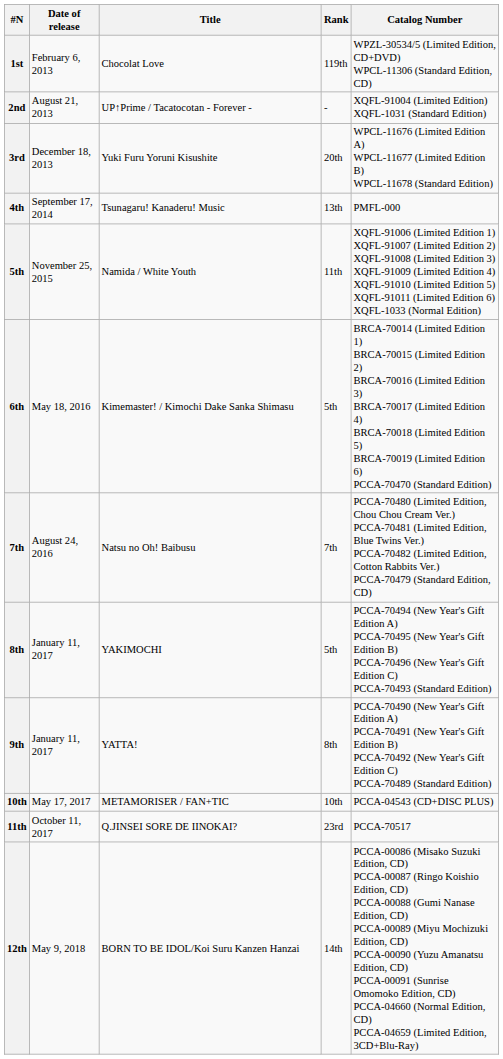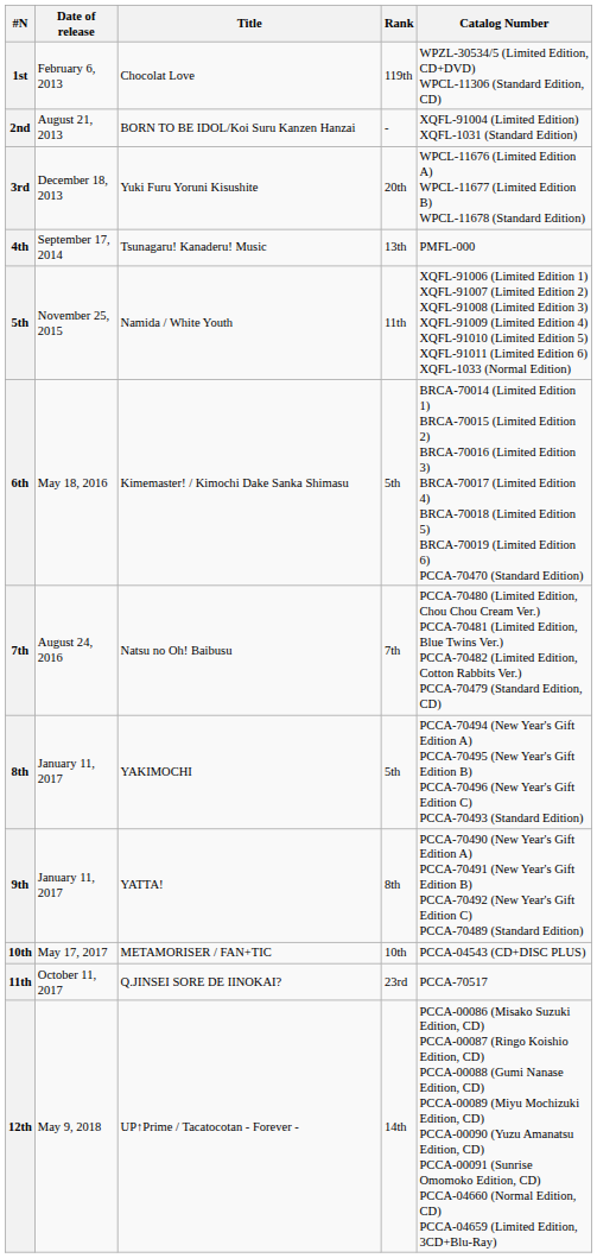 <table class="wikitable" style="font-size:small">
 <tr>
 <th>#N</th>
 <th>Date of release</th>
 <th style="width:45%">Title</th>
 <th>Rank</th>
 <th>Catalog Number</th>
 </tr>
 <tr>
 <th>1st</th>
 <td>February 6, 2013</td>
 <td>Chocolat Love</td>
 <td>119th</td>
 <td>WPZL-30534/5 (Limited Edition, CD+DVD)<br>WPCL-11306 (Standard Edition, CD)</td>
 </tr>
 <tr>
 <th>2nd</th>
 <td>August 21, 2013</td>
-<td>UP↑Prime / Tacatocotan - Forever -</td>
+<td>BORN TO BE IDOL/Koi Suru Kanzen Hanzai</td>
 <td>-</td>
 <td>XQFL-91004 (Limited Edition)<br>XQFL-1031 (Standard Edition)</td>
 </tr>
 <tr>
 <th>3rd</th>
 <td>December 18, 2013</td>
 <td>Yuki Furu Yoruni Kisushite</td>
 <td>20th</td>
 <td>WPCL-11676 (Limited Edition A)<br>WPCL-11677 (Limited Edition B)<br>WPCL-11678 (Standard Edition)</td>
 </tr>
 <tr>
 <th>4th</th>
 <td>September 17, 2014</td>
 <td>Tsunagaru! Kanaderu! Music</td>
 <td>13th</td>
 <td>PMFL-000</td>
 </tr>
 <tr>
 <th>5th</th>
 <td>November 25, 2015</td>
 <td>Namida / White Youth</td>
 <td>11th</td>
 <td>XQFL-91006 (Limited Edition 1)<br>XQFL-91007 (Limited Edition 2)<br>XQFL-91008 (Limited Edition 3)<br>XQFL-91009 (Limited Edition 4)<br>XQFL-91010 (Limited Edition 5)<br>XQFL-91011 (Limited Edition 6)<br>XQFL-1033 (Normal Edition)</td>
 </tr>
 <tr>
 <th>6th</th>
 <td>May 18, 2016</td>
 <td>Kimemaster! / Kimochi Dake Sanka Shimasu</td>
 <td>5th</td>
 <td>BRCA-70014 (Limited Edition 1)<br>BRCA-70015 (Limited Edition 2)<br>BRCA-70016 (Limited Edition 3)<br>BRCA-70017 (Limited Edition 4)<br>BRCA-70018 (Limited Edition 5)<br>BRCA-70019 (Limited Edition 6)<br>PCCA-70470 (Standard Edition)</td>
 </tr>
 <tr>
 <th>7th</th>
 <td>August 24, 2016</td>
 <td>Natsu no Oh! Baibusu</td>
 <td>7th</td>
 <td>PCCA-70480 (Limited Edition, Chou Chou Cream Ver.)<br>PCCA-70481 (Limited Edition, Blue Twins Ver.)<br>PCCA-70482 (Limited Edition, Cotton Rabbits Ver.)<br>PCCA-70479 (Standard Edition, CD)</td>
 </tr>
 <tr>
 <th>8th</th>
 <td>January 11, 2017</td>
 <td>YAKIMOCHI</td>
 <td>5th</td>
 <td>PCCA-70494 (New Year's Gift Edition A)<br>PCCA-70495 (New Year's Gift Edition B)<br>PCCA-70496 (New Year's Gift Edition C)<br>PCCA-70493 (Standard Edition)</td>
 </tr>
 <tr>
 <th>9th</th>
 <td>January 11, 2017</td>
 <td>YATTA!</td>
 <td>8th</td>
 <td>PCCA-70490 (New Year's Gift Edition A)<br>PCCA-70491 (New Year's Gift Edition B)<br>PCCA-70492 (New Year's Gift Edition C)<br>PCCA-70489 (Standard Edition)</td>
 </tr>
 <tr>
 <th>10th</th>
 <td>May 17, 2017</td>
 <td>METAMORISER / FAN+TIC</td>
 <td>10th</td>
 <td>PCCA-04543 (CD+DISC PLUS)</td>
 </tr>
 <tr>
 <th>11th</th>
 <td>October 11, 2017</td>
 <td>Q.JINSEI SORE DE IINOKAI?</td>
 <td>23rd</td>
 <td>PCCA-70517</td>
 </tr>
 <tr>
 <th>12th</th>
 <td>May 9, 2018</td>
-<td>BORN TO BE IDOL/Koi Suru Kanzen Hanzai</td>
+<td>UP↑Prime / Tacatocotan - Forever -</td>
 <td>14th</td>
 <td>PCCA-00086 (Misako Suzuki Edition, CD)<br>PCCA-00087 (Ringo Koishio Edition, CD)<br>PCCA-00088 (Gumi Nanase Edition, CD)<br>PCCA-00089 (Miyu Mochizuki Edition, CD)<br>PCCA-00090 (Yuzu Amanatsu Edition, CD)<br>PCCA-00091 (Sunrise Omomoko Edition, CD)<br>PCCA-04660 (Normal Edition, CD)<br>PCCA-04659 (Limited Edition, 3CD+Blu-Ray)</td>
 </tr>
 </table>
